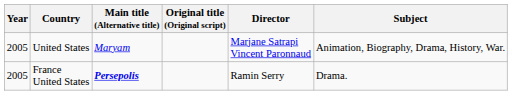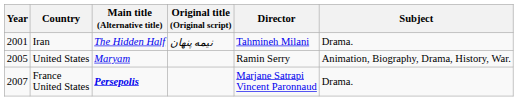 <table class="wikitable sortable">
 <tr>
 <th>Year</th>
 <th>Country</th>
 <th class="unsortable">Main title<br><small>(Alternative title)</small></th>
 <th class="unsortable">Original title<br><small>(Original script)</small></th>
 <th>Director</th>
 <th class="unsortable">Subject</th>
 </tr>
 <tr>
+<td>2001</td>
+<td>Iran</td>
+<td><em><a href='#'>The Hidden Half</a></em></td>
+<td><em>نيمه پنهان</em></td>
+<td><a href='#'>Tahmineh Milani</a></td>
+<td>Drama.</td>
+</tr>
+<tr>
 <td>2005</td>
 <td>United States</td>
 <td><em><a href='#'>Maryam</a></em></td>
 <td></td>
-<td><a href='#'>Marjane Satrapi</a><br><a href='#'>Vincent Paronnaud</a></td>
+<td>Ramin Serry</td>
 <td>Animation, Biography, Drama, History, War.</td>
 </tr>
 <tr>
-<td>2005</td>
+<td>2007</td>
 <td>France<br>United States</td>
 <td><strong><em><a href='#'>Persepolis</a></em></strong></td>
 <td></td>
-<td>Ramin Serry</td>
+<td><a href='#'>Marjane Satrapi</a><br><a href='#'>Vincent Paronnaud</a></td>
 <td>Drama.</td>
 </tr>
 </table>
